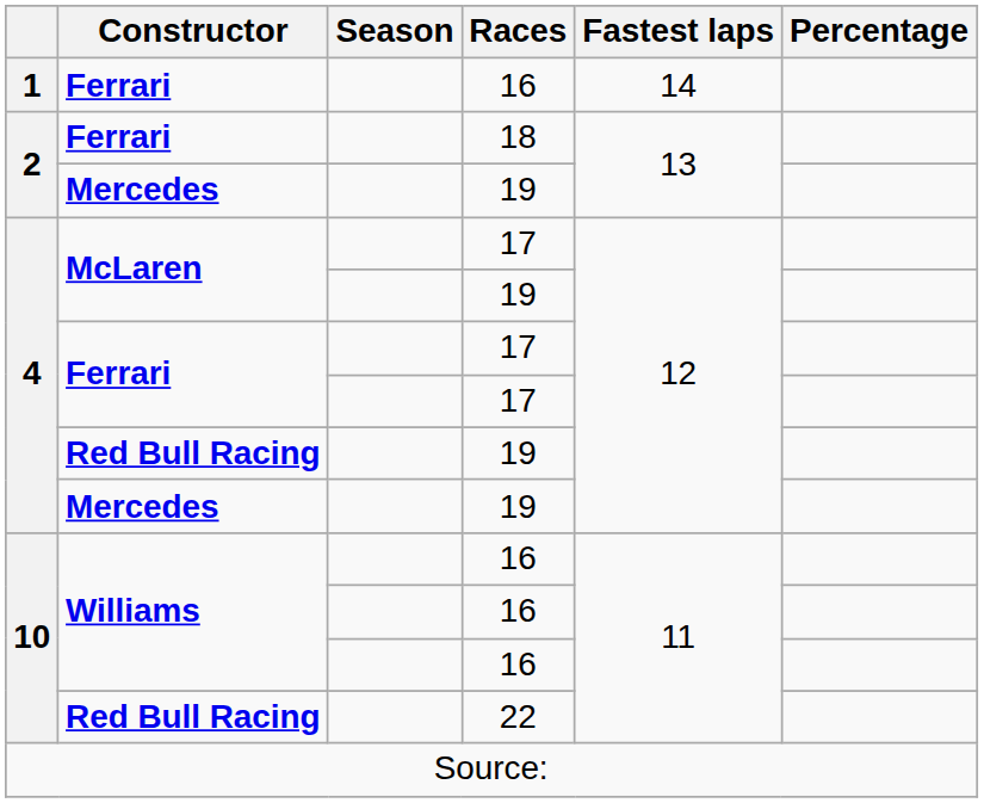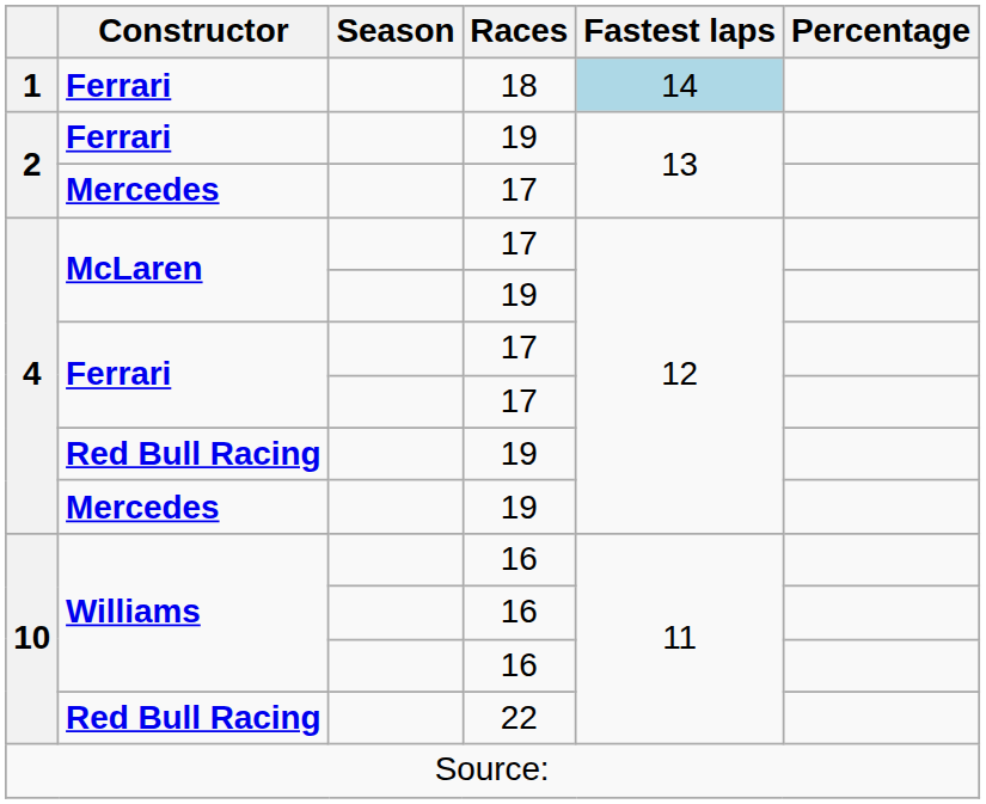 <table class="wikitable">
 <tr>
 <th></th>
 <th>Constructor</th>
 <th>Season</th>
 <th>Races</th>
 <th>Fastest laps</th>
 <th>Percentage</th>
 </tr>
 <tr align="center">
 <th>1</th>
 <td align="left"> <strong><a href='#'>Ferrari</a></strong></td>
 <td></td>
-<td>16</td>
-<td>14</td>
+<td>18</td>
+<td style="background: lightblue;">14</td>
 <td></td>
 </tr>
 <tr align="center">
 <th rowspan="2">2</th>
 <td align="left"> <strong><a href='#'>Ferrari</a></strong></td>
 <td></td>
-<td>18</td>
+<td>19</td>
 <td rowspan="2">13</td>
 <td></td>
 </tr>
 <tr align="center">
 <td align="left"> <strong><a href='#'>Mercedes</a></strong></td>
 <td></td>
-<td>19</td>
+<td>17</td>
 <td></td>
 </tr>
 <tr align="center">
 <th rowspan="6">4</th>
 <td align="left" rowspan="2"> <strong><a href='#'>McLaren</a></strong></td>
 <td></td>
 <td>17</td>
 <td rowspan="6">12</td>
 <td></td>
 </tr>
 <tr align="center">
 <td></td>
 <td>19</td>
 <td></td>
 </tr>
 <tr align="center">
 <td align="left" rowspan="2"> <strong><a href='#'>Ferrari</a></strong></td>
 <td></td>
 <td>17</td>
 <td></td>
 </tr>
 <tr align="center">
 <td></td>
 <td>17</td>
 <td></td>
 </tr>
 <tr align="center">
 <td align="left"> <strong><a href='#'>Red Bull Racing</a></strong></td>
 <td></td>
 <td>19</td>
 <td></td>
 </tr>
 <tr align="center">
 <td align="left"> <strong><a href='#'>Mercedes</a></strong></td>
 <td></td>
 <td>19</td>
 <td></td>
 </tr>
 <tr align="center">
 <th rowspan="4">10</th>
 <td align="left" rowspan="3"> <strong><a href='#'>Williams</a></strong></td>
 <td></td>
 <td>16</td>
 <td rowspan="4">11</td>
 <td></td>
 </tr>
 <tr align="center">
 <td></td>
 <td>16</td>
 <td></td>
 </tr>
 <tr align="center">
 <td></td>
 <td>16</td>
 <td></td>
 </tr>
 <tr align="center">
 <td align="left"> <strong><a href='#'>Red Bull Racing</a></strong></td>
 <td></td>
 <td>22</td>
 <td></td>
 </tr>
 <tr>
 <td colspan=6 align="center">Source:</td>
 </tr>
 </table>
